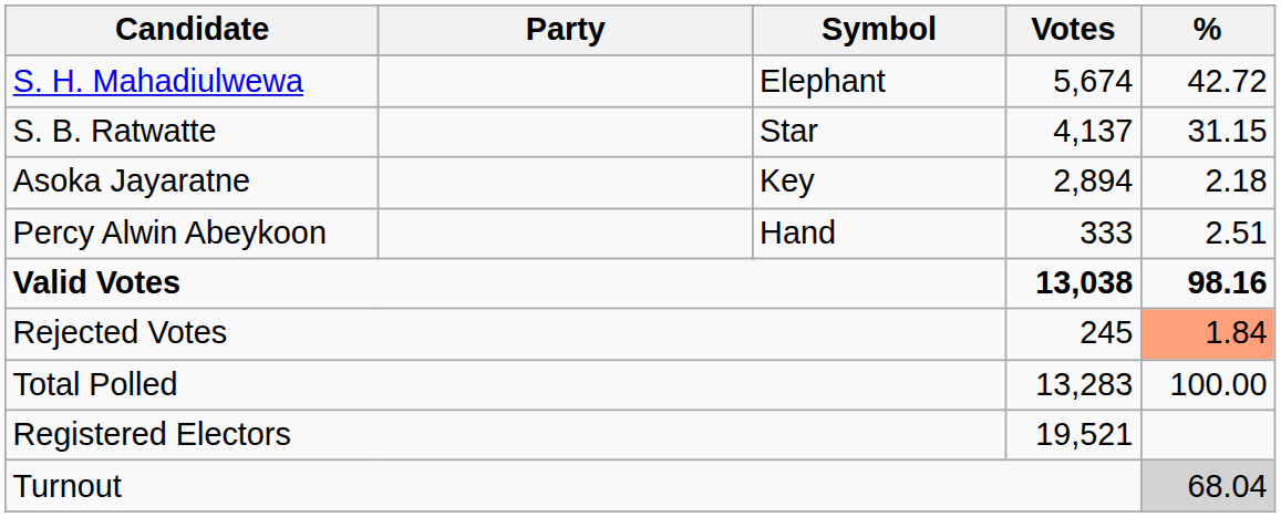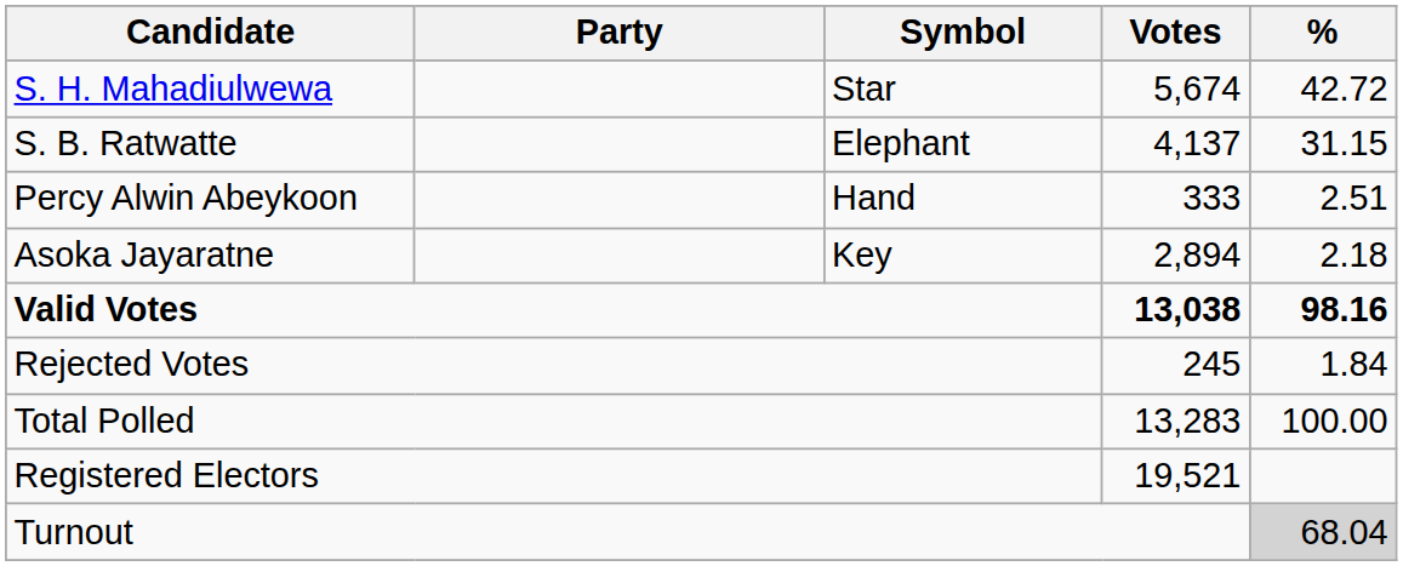 <table class="wikitable" border="1" style="text-align:right;">
 <tr>
 <th align=left width="180">Candidate</th>
 <th align=left width="180">Party</th>
 <th align=left width="120">Symbol</th>
 <th align=left width="60">Votes</th>
 <th align=left width="60">%</th>
 </tr>
 <tr>
 <td align=left><a href='#'>S. H. Mahadiulwewa</a></td>
 <td align=left></td>
-<td align=left>Elephant</td>
+<td align=left>Star</td>
 <td>5,674</td>
 <td>42.72</td>
 </tr>
 <tr>
 <td align=left>S. B. Ratwatte</td>
 <td align=left></td>
-<td align=left>Star</td>
+<td align=left>Elephant</td>
 <td>4,137</td>
 <td>31.15</td>
+</tr>
+<tr>
+<td align=left>Percy Alwin Abeykoon</td>
+<td align=left></td>
+<td align=left>Hand</td>
+<td>333</td>
+<td>2.51</td>
 </tr>
 <tr>
 <td align=left>Asoka Jayaratne</td>
 <td align=left></td>
 <td align=left>Key</td>
 <td>2,894</td>
 <td>2.18</td>
 </tr>
 <tr>
-<td align=left>Percy Alwin Abeykoon</td>
-<td align=left></td>
-<td align=left>Hand</td>
-<td>333</td>
-<td>2.51</td>
-</tr>
-<tr>
 <td align=left colspan=3><strong>Valid Votes</strong></td>
 <td><strong>13,038</strong></td>
 <td><strong>98.16</strong></td>
 </tr>
 <tr>
 <td align=left colspan=3>Rejected Votes</td>
 <td>245</td>
-<td style="background: lightsalmon;">1.84</td>
+<td>1.84</td>
 </tr>
 <tr>
 <td align=left colspan=3>Total Polled</td>
 <td>13,283</td>
 <td>100.00</td>
 </tr>
 <tr>
 <td align=left colspan=3>Registered Electors</td>
 <td>19,521</td>
 <td></td>
 </tr>
 <tr>
 <td align=left colspan=4>Turnout</td>
 <td style="background: lightgrey;">68.04</td>
 </tr>
 </table>
